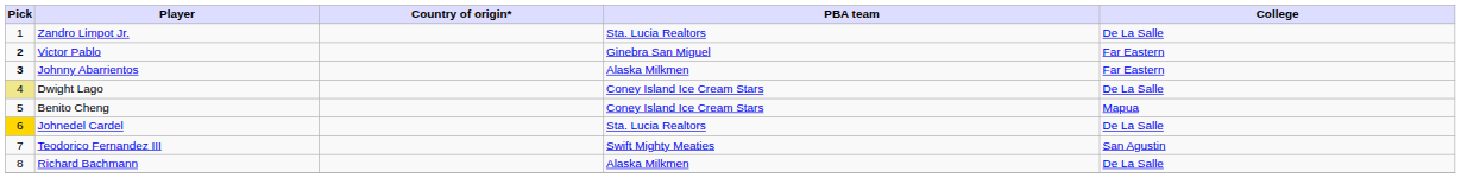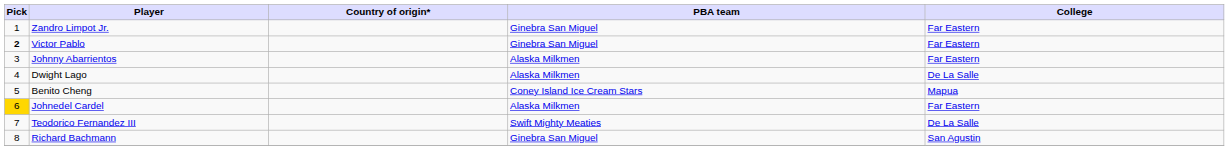 <table class="wikitable">
 <tr>
 <th style="background:#DDDDFF;">Pick</th>
 <th style="background:#DDDDFF;" width="20%">Player</th>
 <th style="background:#DDDDFF;" width="20%">Country of origin*</th>
 <th style="background:#DDDDFF;" width="35%">PBA team</th>
 <th style="background:#DDDDFF;" width="25%">College</th>
 </tr>
 <tr>
 <td align=center>1</td>
 <td><a href='#'>Zandro Limpot Jr.</a></td>
 <td></td>
-<td><a href='#'>Sta. Lucia Realtors</a></td>
-<td><a href='#'>De La Salle</a></td>
+<td><a href='#'>Ginebra San Miguel</a></td>
+<td><a href='#'>Far Eastern</a></td>
 </tr>
 <tr>
 <td align=center><strong>2</strong></td>
 <td><a href='#'>Victor Pablo</a></td>
 <td></td>
 <td><a href='#'>Ginebra San Miguel</a></td>
 <td><a href='#'>Far Eastern</a></td>
 </tr>
 <tr>
-<td align=center><strong>3</strong></td>
+<td align=center>3</td>
 <td><a href='#'>Johnny Abarrientos</a></td>
 <td></td>
 <td><a href='#'>Alaska Milkmen</a></td>
 <td><a href='#'>Far Eastern</a></td>
 </tr>
 <tr>
-<td align=center style="background: khaki;">4</td>
+<td align=center>4</td>
 <td>Dwight Lago</td>
 <td></td>
-<td><a href='#'>Coney Island Ice Cream Stars</a></td>
+<td><a href='#'>Alaska Milkmen</a></td>
 <td><a href='#'>De La Salle</a></td>
 </tr>
 <tr>
 <td align=center>5</td>
 <td>Benito Cheng</td>
 <td></td>
 <td><a href='#'>Coney Island Ice Cream Stars</a></td>
 <td><a href='#'>Mapua</a></td>
 </tr>
 <tr>
 <td align=center style="background: gold;">6</td>
 <td><a href='#'>Johnedel Cardel</a></td>
 <td></td>
-<td><a href='#'>Sta. Lucia Realtors</a></td>
-<td><a href='#'>De La Salle</a></td>
+<td><a href='#'>Alaska Milkmen</a></td>
+<td><a href='#'>Far Eastern</a></td>
 </tr>
 <tr>
 <td align=center>7</td>
 <td><a href='#'>Teodorico Fernandez III</a></td>
 <td></td>
 <td><a href='#'>Swift Mighty Meaties</a></td>
-<td><a href='#'>San Agustin</a></td>
+<td><a href='#'>De La Salle</a></td>
 </tr>
 <tr>
 <td align=center>8</td>
 <td><a href='#'>Richard Bachmann</a></td>
 <td></td>
-<td><a href='#'>Alaska Milkmen</a></td>
-<td><a href='#'>De La Salle</a></td>
+<td><a href='#'>Ginebra San Miguel</a></td>
+<td><a href='#'>San Agustin</a></td>
 </tr>
 <tr>
 </tr>
 </table>
